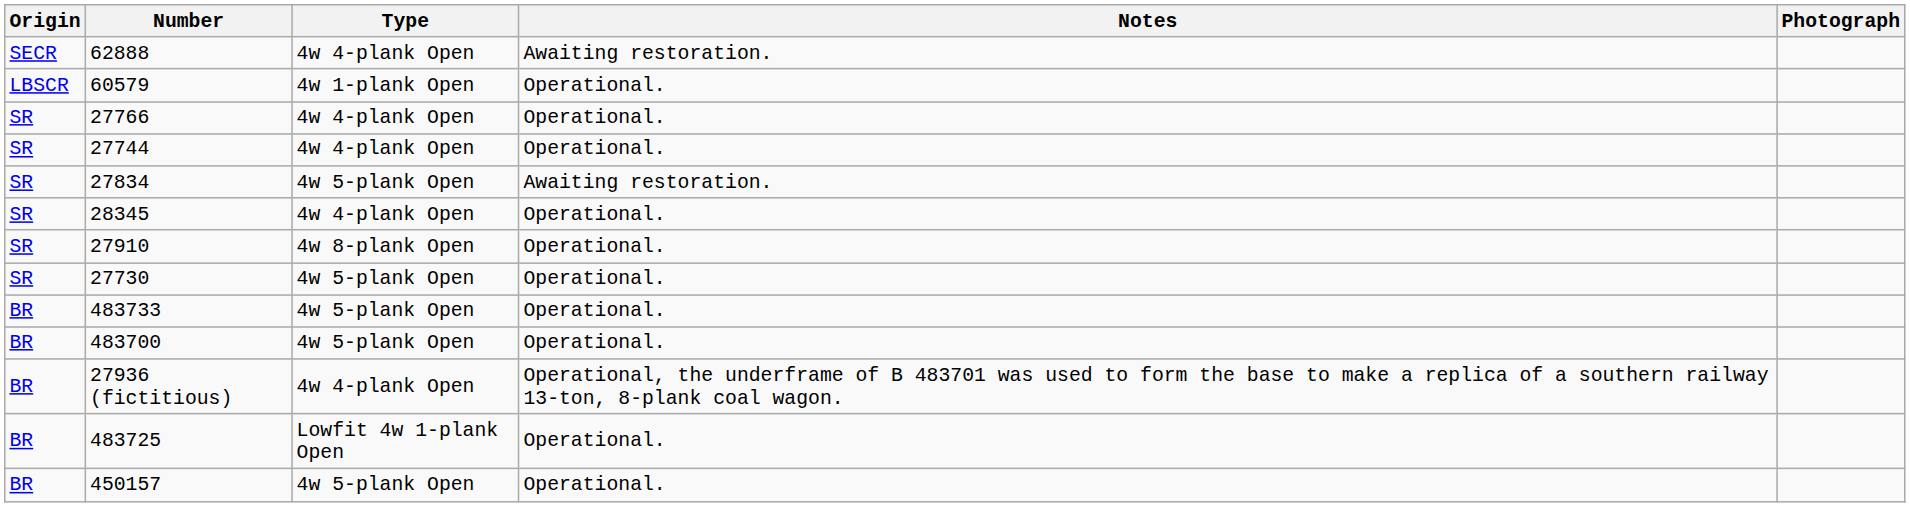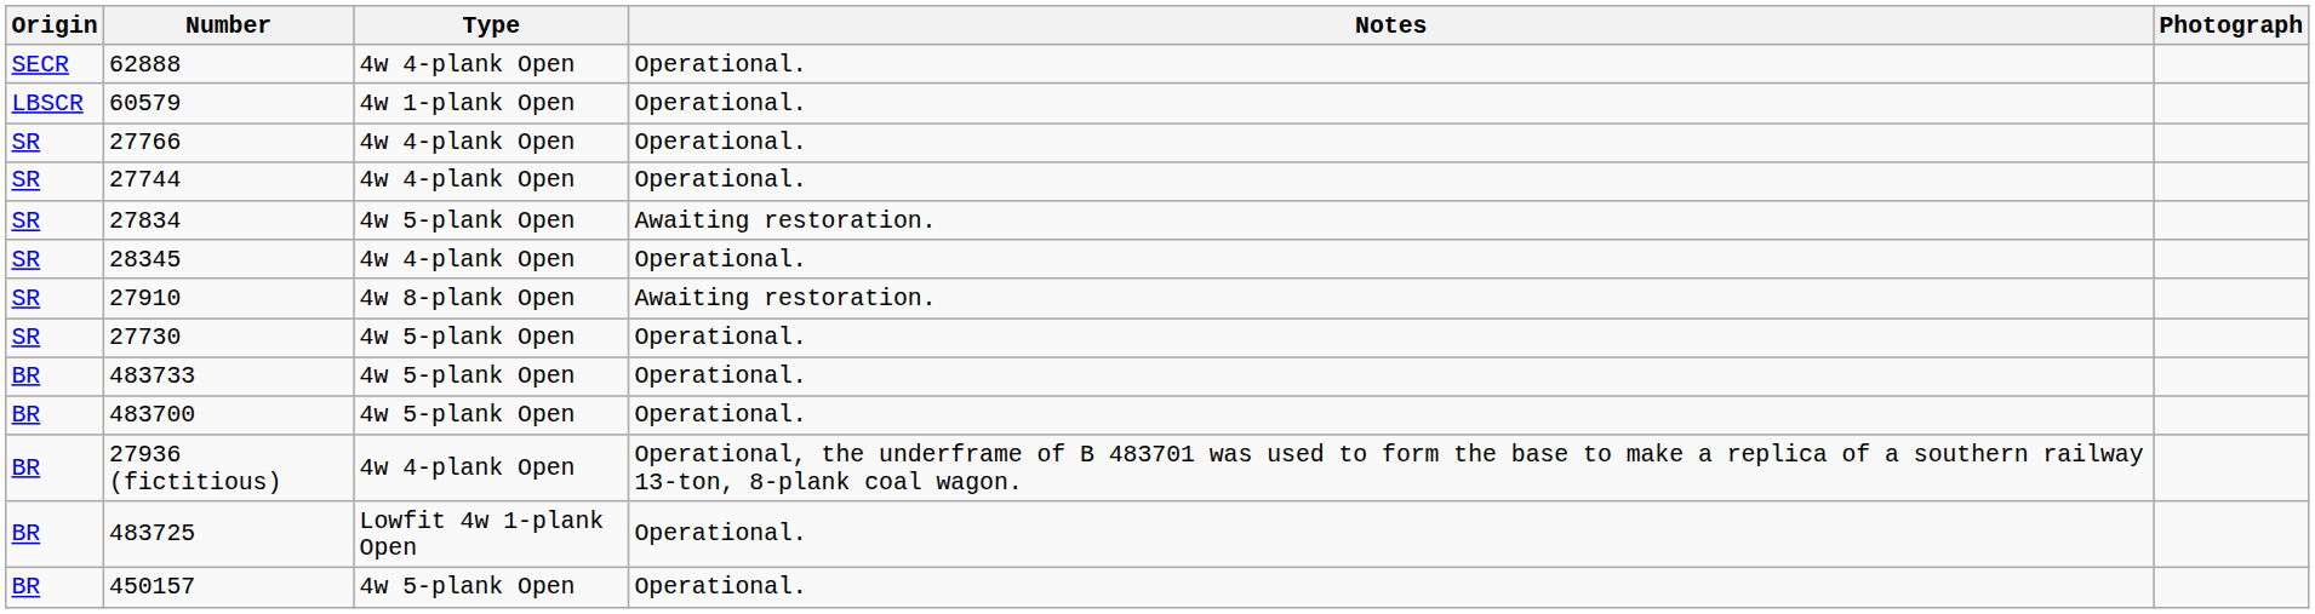 <table class="wikitable">
 <tr>
 <th>Origin</th>
 <th>Number</th>
 <th>Type</th>
 <th>Notes</th>
 <th>Photograph</th>
 </tr>
 <tr>
 <td><a href='#'>SECR</a></td>
 <td>62888</td>
 <td>4w 4-plank Open</td>
-<td>Awaiting restoration.</td>
+<td>Operational.</td>
 <td></td>
 </tr>
 <tr>
 <td><a href='#'>LBSCR</a></td>
 <td>60579</td>
 <td>4w 1-plank Open</td>
 <td>Operational.</td>
 <td></td>
 </tr>
 <tr>
 <td><a href='#'>SR</a></td>
 <td>27766</td>
 <td>4w 4-plank Open</td>
 <td>Operational.</td>
 <td></td>
 </tr>
 <tr>
 <td><a href='#'>SR</a></td>
 <td>27744</td>
 <td>4w 4-plank Open</td>
 <td>Operational.</td>
 <td></td>
 </tr>
 <tr>
 <td><a href='#'>SR</a></td>
 <td>27834</td>
 <td>4w 5-plank Open</td>
 <td>Awaiting restoration.</td>
 <td></td>
 </tr>
 <tr>
 <td><a href='#'>SR</a></td>
 <td>28345</td>
 <td>4w 4-plank Open</td>
 <td>Operational.</td>
 <td></td>
 </tr>
 <tr>
 <td><a href='#'>SR</a></td>
 <td>27910</td>
 <td>4w 8-plank Open</td>
-<td>Operational.</td>
+<td>Awaiting restoration.</td>
 <td></td>
 </tr>
 <tr>
 <td><a href='#'>SR</a></td>
 <td>27730</td>
 <td>4w 5-plank Open</td>
 <td>Operational.</td>
 <td></td>
 </tr>
 <tr>
 <td><a href='#'>BR</a></td>
 <td>483733</td>
 <td>4w 5-plank Open</td>
 <td>Operational.</td>
 <td></td>
 </tr>
 <tr>
 <td><a href='#'>BR</a></td>
 <td>483700</td>
 <td>4w 5-plank Open</td>
 <td>Operational.</td>
 <td></td>
 </tr>
 <tr>
 <td><a href='#'>BR</a></td>
 <td>27936 (fictitious)</td>
 <td>4w 4-plank Open</td>
 <td>Operational, the underframe of B 483701 was used to form the base to make a replica of a southern railway 13-ton, 8-plank coal wagon.</td>
 <td></td>
 </tr>
 <tr>
 <td><a href='#'>BR</a></td>
 <td>483725</td>
 <td>Lowfit 4w 1-plank Open</td>
 <td>Operational.</td>
 <td></td>
 </tr>
 <tr>
 <td><a href='#'>BR</a></td>
 <td>450157</td>
 <td>4w 5-plank Open</td>
 <td>Operational.</td>
 <td></td>
 </tr>
 </table>
